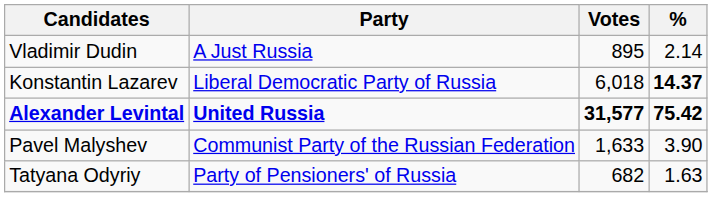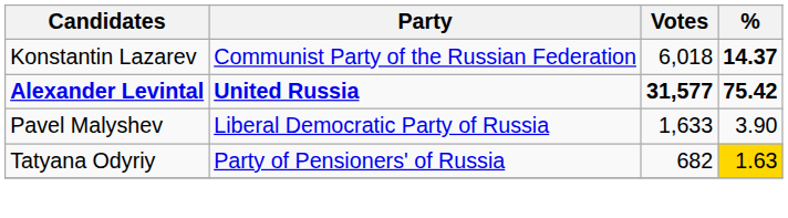 <table class="wikitable sortable">
 <tr>
 <th>Candidates</th>
 <th>Party</th>
 <th>Votes</th>
 <th>%</th>
 </tr>
 <tr>
-<td>Vladimir Dudin</td>
-<td><a href='#'>A Just Russia</a></td>
-<td align=right>895</td>
-<td align=right>2.14</td>
-</tr>
-<tr>
 <td>Konstantin Lazarev</td>
-<td><a href='#'>Liberal Democratic Party of Russia</a></td>
+<td><a href='#'>Communist Party of the Russian Federation</a></td>
 <td align=right>6,018</td>
 <td align=right><strong>14.37</strong></td>
 </tr>
 <tr>
 <td><strong><a href='#'>Alexander Levintal</a></strong></td>
 <td><strong><a href='#'>United Russia</a></strong></td>
 <td align=right><strong>31,577</strong></td>
 <td align=right><strong>75.42</strong></td>
 </tr>
 <tr>
 <td>Pavel Malyshev</td>
-<td><a href='#'>Communist Party of the Russian Federation</a></td>
+<td><a href='#'>Liberal Democratic Party of Russia</a></td>
 <td align=right>1,633</td>
 <td align=right>3.90</td>
 </tr>
 <tr>
 <td>Tatyana Odyriy</td>
 <td><a href='#'>Party of Pensioners' of Russia</a></td>
 <td align=right>682</td>
-<td align=right>1.63</td>
+<td align=right style="background: gold;">1.63</td>
 </tr>
 <tr>
 </tr>
 </table>
